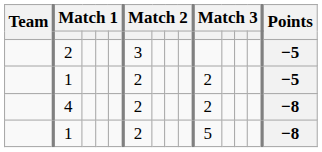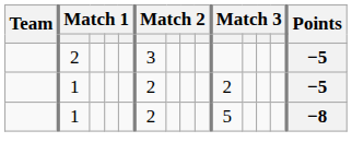 <table class="wikitable sortable" style="text-align:center;">
 <tr>
 <th rowspan=2>Team</th>
 <th colspan=4 style="border-left:3px solid gray">Match 1</th>
 <th colspan=4 style="border-left:3px solid gray">Match 2</th>
 <th colspan=4 style="border-left:3px solid gray">Match 3</th>
 <th rowspan=2 style="border-left:3px solid gray">Points</th>
 </tr>
 <tr>
 <th style="border-left:3px solid gray"></th>
 <th></th>
 <th></th>
 <th></th>
 <th style="border-left:3px solid gray"></th>
 <th></th>
 <th></th>
 <th></th>
 <th style="border-left:3px solid gray"></th>
 <th></th>
 <th></th>
 <th></th>
 </tr>
 <tr>
 <td align=left></td>
 <td style="border-left:3px solid gray">2</td>
 <td></td>
 <td></td>
 <td></td>
 <td style="border-left:3px solid gray">3</td>
 <td></td>
 <td></td>
 <td></td>
 <td style="border-left:3px solid gray"></td>
 <td></td>
 <td></td>
 <td></td>
 <th style="border-left:3px solid gray">−5</th>
 </tr>
 <tr>
 <td align=left></td>
 <td style="border-left:3px solid gray">1</td>
 <td></td>
 <td></td>
 <td></td>
 <td style="border-left:3px solid gray">2</td>
 <td></td>
 <td></td>
 <td></td>
 <td style="border-left:3px solid gray">2</td>
 <td></td>
 <td></td>
 <td></td>
 <th style="border-left:3px solid gray">−5</th>
 </tr>
 <tr>
 <td align=left></td>
-<td style="border-left:3px solid gray">4</td>
-<td></td>
-<td></td>
-<td></td>
-<td style="border-left:3px solid gray">2</td>
-<td></td>
-<td></td>
-<td></td>
-<td style="border-left:3px solid gray">2</td>
-<td></td>
-<td></td>
-<td></td>
-<th style="border-left:3px solid gray">−8</th>
-</tr>
-<tr>
-<td align=left></td>
 <td style="border-left:3px solid gray">1</td>
 <td></td>
 <td></td>
 <td></td>
 <td style="border-left:3px solid gray">2</td>
 <td></td>
 <td></td>
 <td></td>
 <td style="border-left:3px solid gray">5</td>
 <td></td>
 <td></td>
 <td></td>
 <th style="border-left:3px solid gray">−8</th>
 </tr>
 </table>
